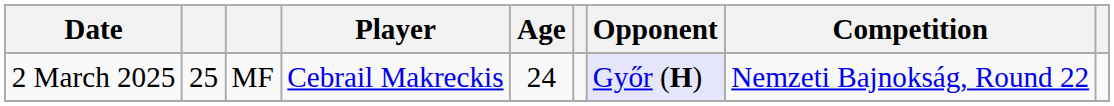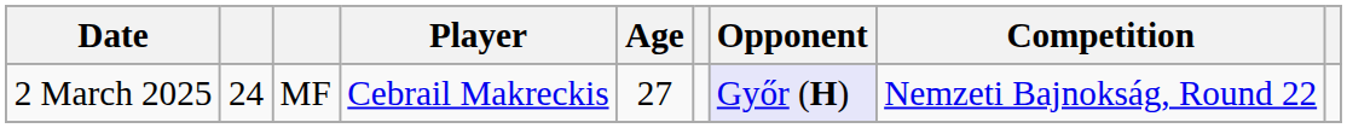 <table class="wikitable sortable" style="text-align:center; font-size:95%;">
 <tr>
 <th>Date</th>
 <th></th>
 <th></th>
 <th>Player</th>
 <th>Age</th>
 <th></th>
 <th>Opponent</th>
 <th>Competition</th>
 <th class="unsortable"></th>
 </tr>
 <tr>
 <td data-sort-value="1">2 March 2025</td>
-<td>25</td>
+<td>24</td>
 <td>MF</td>
 <td style="text-align:left;" data-sort-value="Makreckis"> <a href='#'>Cebrail Makreckis</a></td>
-<td>24</td>
+<td>27</td>
 <td></td>
 <td style="background: lavender; text-align:left;"><a href='#'>Győr</a> (<strong>H</strong>)</td>
 <td style="text-align:left;"><a href='#'>Nemzeti Bajnokság, Round 22</a></td>
 <td></td>
 </tr>
 <tr>
 </tr>
 </table>
